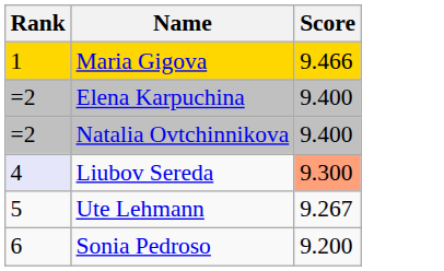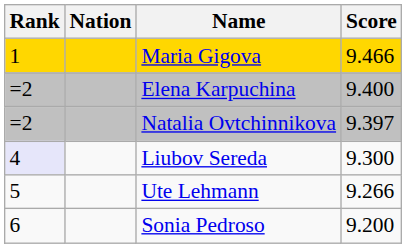 <table class="wikitable">
 <tr>
 <th>Rank</th>
+<th>Nation</th>
 <th>Name</th>
 <th>Score</th>
 </tr>
 <tr bgcolor=gold>
 <td>1</td>
+<td></td>
 <td><a href='#'>Maria Gigova</a></td>
 <td>9.466</td>
 </tr>
 <tr bgcolor=silver>
 <td>=2</td>
+<td></td>
 <td><a href='#'>Elena Karpuchina</a></td>
 <td>9.400</td>
 </tr>
 <tr bgcolor=silver>
 <td>=2</td>
+<td></td>
 <td><a href='#'>Natalia Ovtchinnikova</a></td>
-<td>9.400</td>
+<td>9.397</td>
 </tr>
 <tr>
 <td style="background: lavender;">4</td>
+<td></td>
 <td><a href='#'>Liubov Sereda</a></td>
-<td style="background: lightsalmon;">9.300</td>
+<td>9.300</td>
 </tr>
 <tr>
 <td>5</td>
+<td></td>
 <td><a href='#'>Ute Lehmann</a></td>
-<td>9.267</td>
+<td>9.266</td>
 </tr>
 <tr>
 <td>6</td>
+<td></td>
 <td><a href='#'>Sonia Pedroso</a></td>
 <td>9.200</td>
 </tr>
 </table>
